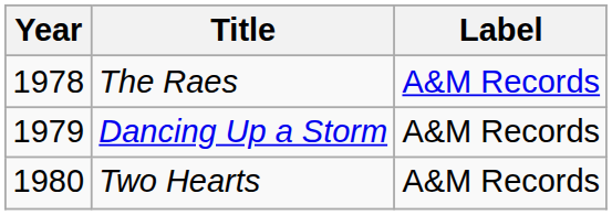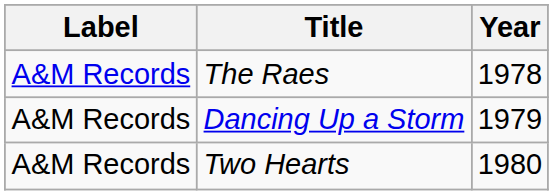 <table class="wikitable sortable">
 <tr>
+<th>Label</th>
+<th>Title</th>
 <th>Year</th>
-<th>Title</th>
-<th>Label</th>
 </tr>
 <tr>
+<td><a href='#'>A&M Records</a></td>
+<td><em>The Raes</em></td>
 <td>1978</td>
-<td><em>The Raes</em></td>
-<td><a href='#'>A&M Records</a></td>
 </tr>
 <tr>
+<td>A&M Records</td>
+<td><em><a href='#'>Dancing Up a Storm</a></em></td>
 <td>1979</td>
-<td><em><a href='#'>Dancing Up a Storm</a></em></td>
-<td>A&M Records</td>
 </tr>
 <tr>
+<td>A&M Records</td>
+<td><em>Two Hearts</em></td>
 <td>1980</td>
-<td><em>Two Hearts</em></td>
-<td>A&M Records</td>
 </tr>
 </table>
